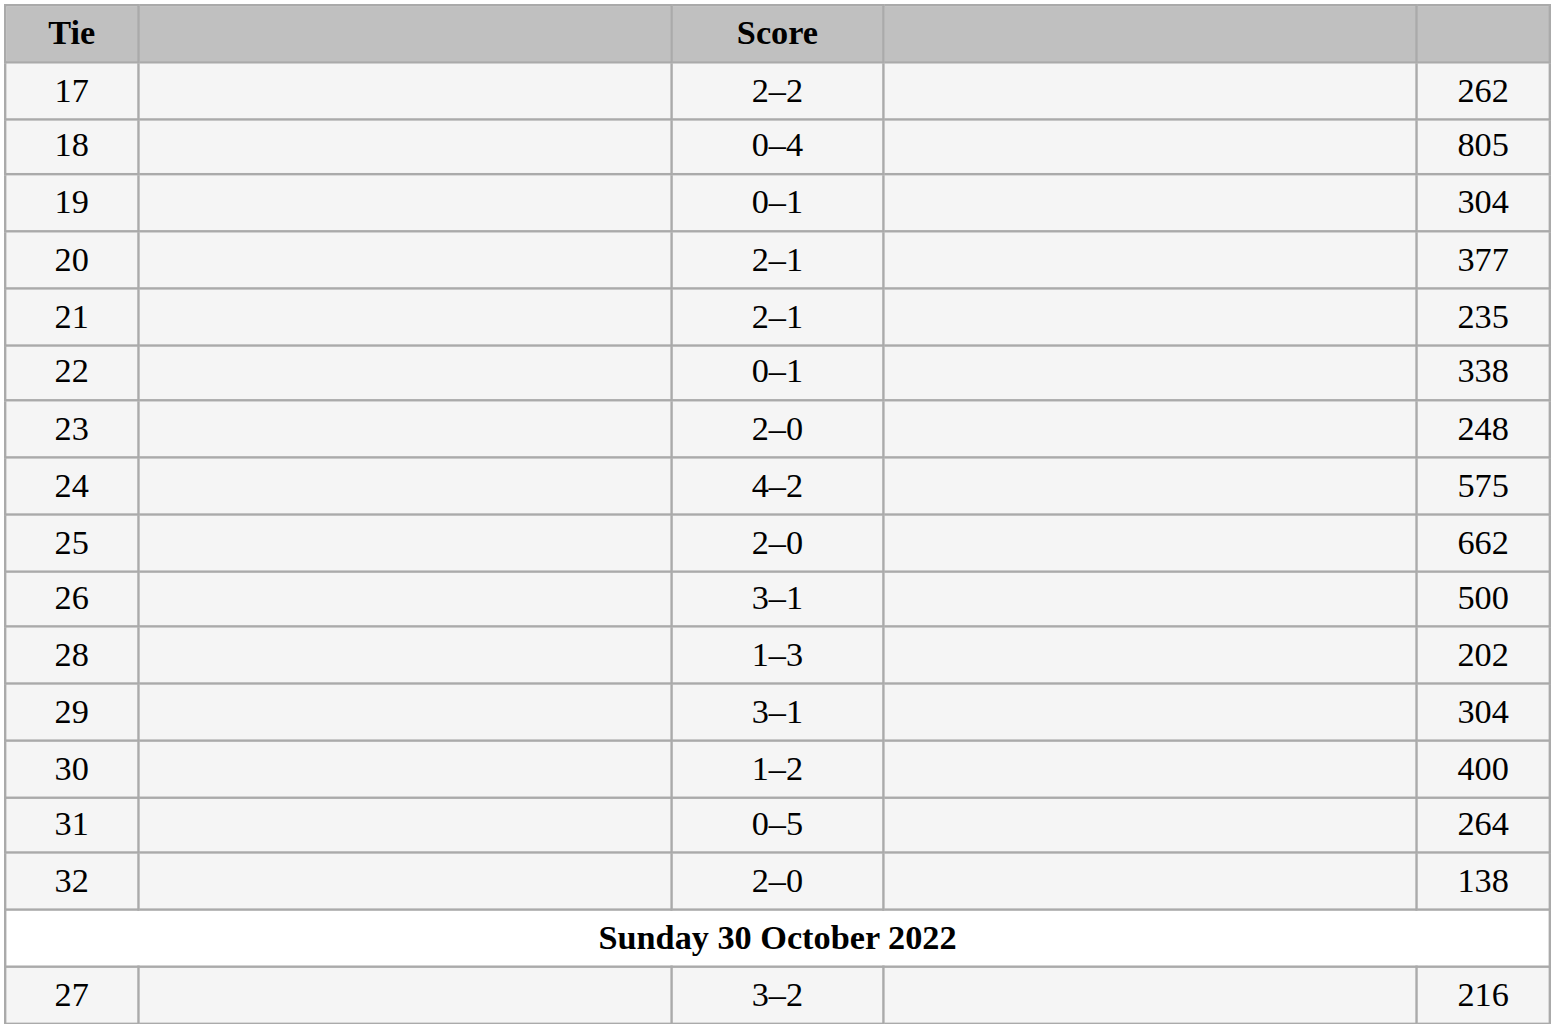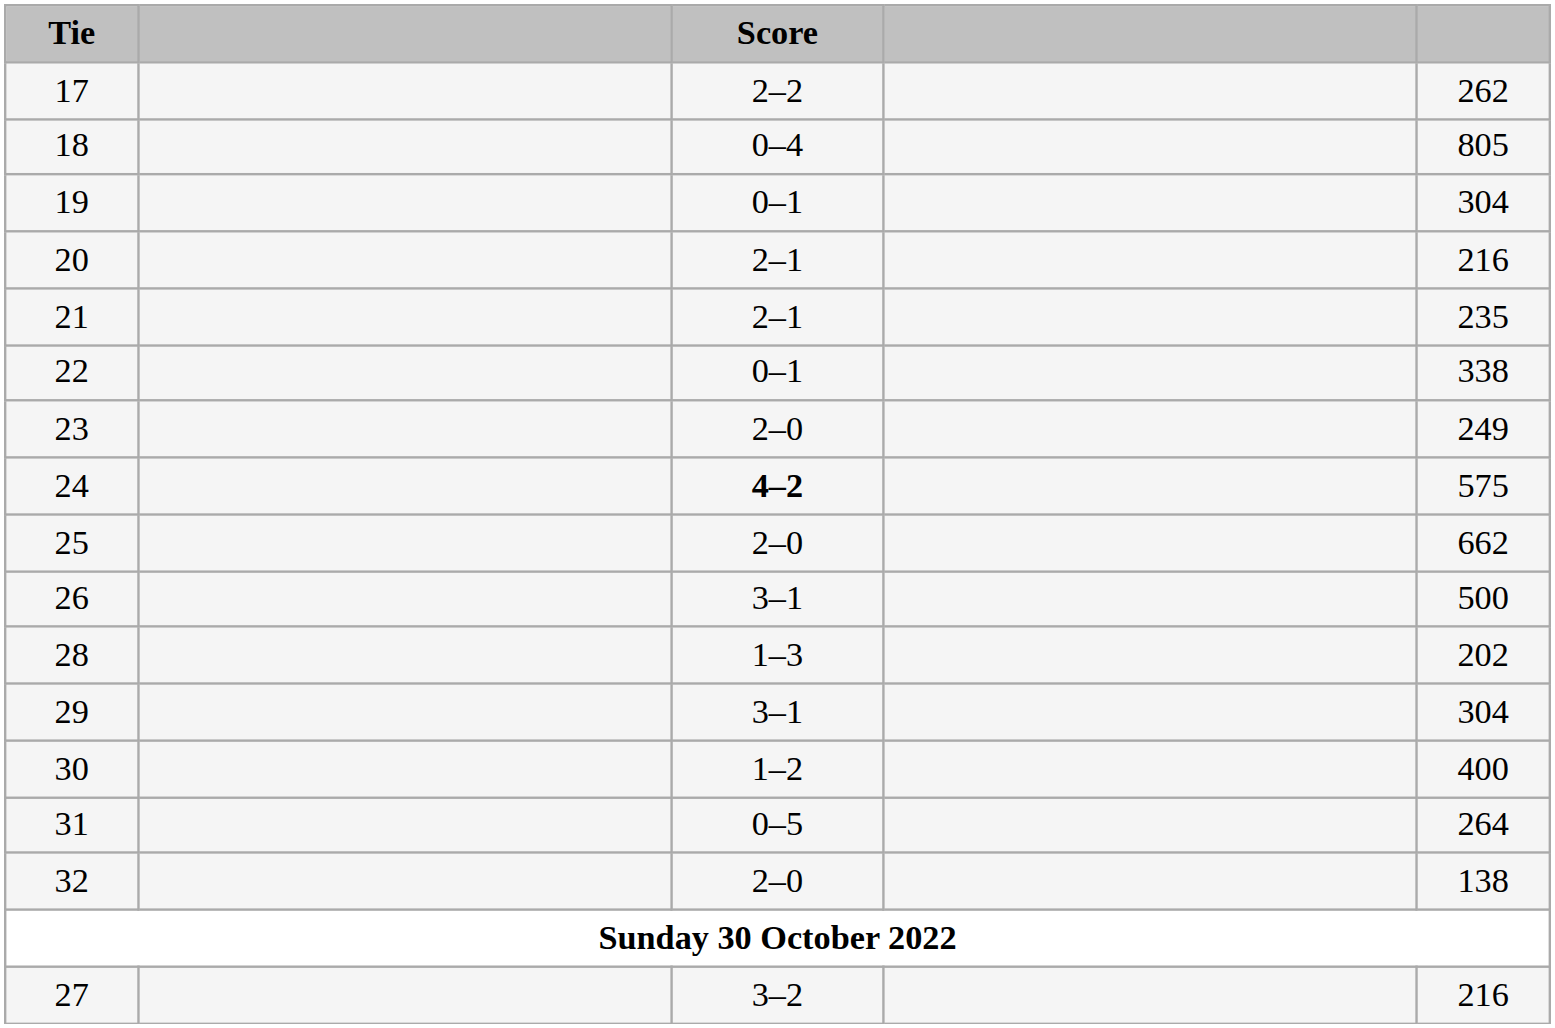 <table class="wikitable" style="width: 650px; background:WhiteSmoke; text-align:center; font-size:90%">
 <tr>
 <td scope="col" style="width:  7.50%; background:silver;"><strong>Tie</strong></td>
 <td scope="col" style="width: 30.00%; background:silver;"></td>
 <td scope="col" style="width: 12.00%; background:silver;"><strong>Score</strong></td>
 <td scope="col" style="width: 30.00%; background:silver;"></td>
 <td scope="col" style="width:  7.50%; background:silver;"></td>
 </tr>
 <tr>
 <td>17</td>
 <td></td>
 <td>2–2 </td>
 <td></td>
 <td>262 </td>
 </tr>
 <tr>
 <td>18</td>
 <td></td>
 <td>0–4</td>
 <td></td>
 <td>805 </td>
 </tr>
 <tr>
 <td>19</td>
 <td></td>
 <td>0–1</td>
 <td></td>
 <td>304 </td>
 </tr>
 <tr>
 <td>20</td>
 <td></td>
 <td>2–1</td>
 <td></td>
-<td>377 </td>
+<td>216 </td>
 </tr>
 <tr>
 <td>21</td>
 <td></td>
 <td>2–1</td>
 <td></td>
 <td>235 </td>
 </tr>
 <tr>
 <td>22</td>
 <td></td>
 <td>0–1</td>
 <td></td>
 <td>338 </td>
 </tr>
 <tr>
 <td>23</td>
 <td></td>
 <td>2–0</td>
 <td></td>
-<td>248 </td>
+<td>249 </td>
 </tr>
 <tr>
 <td>24</td>
 <td></td>
-<td>4–2</td>
+<td><strong>4–2</strong></td>
 <td></td>
 <td>575 </td>
 </tr>
 <tr>
 <td>25</td>
 <td></td>
 <td>2–0</td>
 <td></td>
 <td>662 </td>
 </tr>
 <tr>
 <td>26</td>
 <td></td>
 <td>3–1</td>
 <td></td>
 <td>500 </td>
 </tr>
 <tr>
 <td>28</td>
 <td></td>
 <td>1–3</td>
 <td></td>
 <td>202 </td>
 </tr>
 <tr>
 <td>29</td>
 <td></td>
 <td>3–1</td>
 <td></td>
 <td>304 </td>
 </tr>
 <tr>
 <td>30</td>
 <td></td>
 <td>1–2</td>
 <td></td>
 <td>400 </td>
 </tr>
 <tr>
 <td>31</td>
 <td></td>
 <td>0–5</td>
 <td></td>
 <td>264 </td>
 </tr>
 <tr>
 <td>32</td>
 <td></td>
 <td>2–0</td>
 <td></td>
 <td>138 </td>
 </tr>
 <tr>
 <td colspan="5" style= background:White><strong>Sunday 30 October 2022</strong></td>
 </tr>
 <tr>
 <td>27</td>
 <td></td>
 <td>3–2</td>
 <td></td>
 <td>216</td>
 </tr>
 </table>
